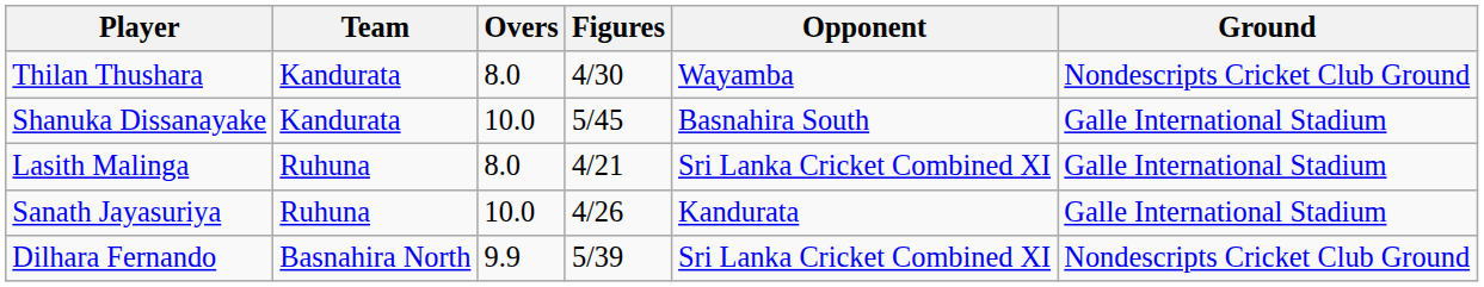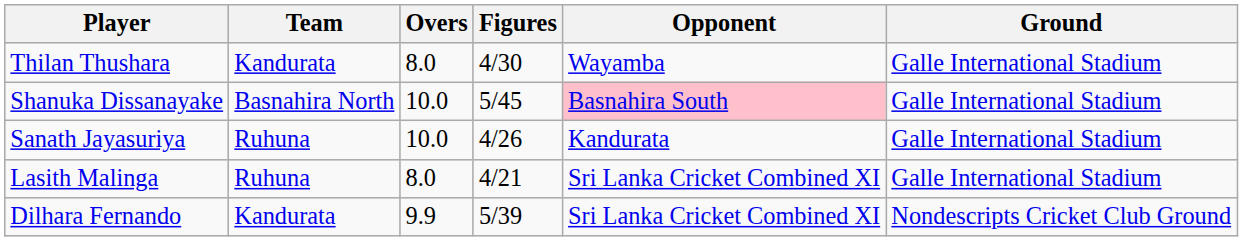 <table class="wikitable">
 <tr>
 <th>Player</th>
 <th>Team</th>
 <th>Overs</th>
 <th>Figures</th>
 <th>Opponent</th>
 <th>Ground</th>
 </tr>
 <tr>
 <td><a href='#'>Thilan Thushara</a></td>
 <td><a href='#'>Kandurata</a></td>
 <td>8.0</td>
 <td>4/30</td>
 <td><a href='#'>Wayamba</a></td>
-<td><a href='#'>Nondescripts Cricket Club Ground</a></td>
+<td><a href='#'>Galle International Stadium</a></td>
 </tr>
 <tr>
 <td><a href='#'>Shanuka Dissanayake</a></td>
-<td><a href='#'>Kandurata</a></td>
+<td><a href='#'>Basnahira North</a></td>
 <td>10.0</td>
 <td>5/45</td>
-<td><a href='#'>Basnahira South</a></td>
+<td style="background: pink;"><a href='#'>Basnahira South</a></td>
+<td><a href='#'>Galle International Stadium</a></td>
+</tr>
+<tr>
+<td><a href='#'>Sanath Jayasuriya</a></td>
+<td><a href='#'>Ruhuna</a></td>
+<td>10.0</td>
+<td>4/26</td>
+<td><a href='#'>Kandurata</a></td>
 <td><a href='#'>Galle International Stadium</a></td>
 </tr>
 <tr>
 <td><a href='#'>Lasith Malinga</a></td>
 <td><a href='#'>Ruhuna</a></td>
 <td>8.0</td>
 <td>4/21</td>
 <td><a href='#'>Sri Lanka Cricket Combined XI</a></td>
 <td><a href='#'>Galle International Stadium</a></td>
 </tr>
 <tr>
-<td><a href='#'>Sanath Jayasuriya</a></td>
-<td><a href='#'>Ruhuna</a></td>
-<td>10.0</td>
-<td>4/26</td>
+<td><a href='#'>Dilhara Fernando</a></td>
 <td><a href='#'>Kandurata</a></td>
-<td><a href='#'>Galle International Stadium</a></td>
-</tr>
-<tr>
-<td><a href='#'>Dilhara Fernando</a></td>
-<td><a href='#'>Basnahira North</a></td>
 <td>9.9</td>
 <td>5/39</td>
 <td><a href='#'>Sri Lanka Cricket Combined XI</a></td>
 <td><a href='#'>Nondescripts Cricket Club Ground</a></td>
 </tr>
 </table>
